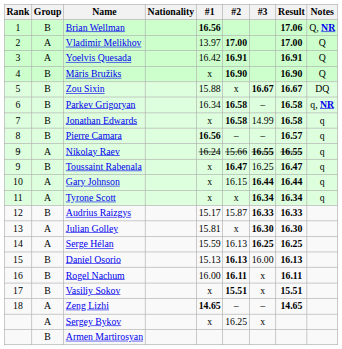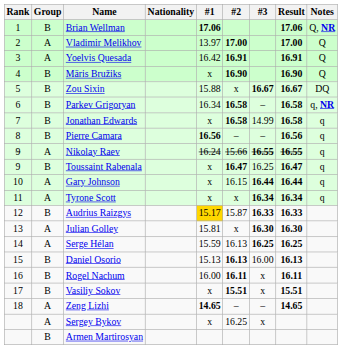 <table class="wikitable sortable" style="text-align:center">
 <tr>
 <th>Rank</th>
 <th>Group</th>
 <th>Name</th>
 <th>Nationality</th>
 <th>#1</th>
 <th>#2</th>
 <th>#3</th>
 <th>Result</th>
 <th>Notes</th>
 </tr>
 <tr bgcolor=ccffcc>
 <td>1</td>
 <td>B</td>
 <td align="left"><a href='#'>Brian Wellman</a></td>
 <td align=left></td>
-<td><strong>16.56</strong></td>
+<td><strong>17.06</strong></td>
 <td></td>
 <td></td>
 <td><strong>17.06</strong></td>
 <td>Q, <strong><a href='#'>NR</a></strong></td>
 </tr>
 <tr bgcolor=ccffcc>
 <td>2</td>
 <td>A</td>
 <td align="left"><a href='#'>Vladimir Melikhov</a></td>
 <td align=left></td>
 <td>13.97</td>
 <td><strong>17.00</strong></td>
 <td></td>
 <td><strong>17.00</strong></td>
 <td>Q</td>
 </tr>
 <tr bgcolor=ccffcc>
 <td>3</td>
 <td>A</td>
 <td align="left"><a href='#'>Yoelvis Quesada</a></td>
 <td align=left></td>
 <td>16.42</td>
 <td><strong>16.91</strong></td>
 <td></td>
 <td><strong>16.91</strong></td>
 <td>Q</td>
 </tr>
 <tr bgcolor=ccffcc>
 <td>4</td>
 <td>B</td>
 <td align="left"><a href='#'>Māris Bružiks</a></td>
 <td align=left></td>
 <td>x</td>
 <td><strong>16.90</strong></td>
 <td></td>
 <td><strong>16.90</strong></td>
 <td>Q</td>
 </tr>
 <tr bgcolor=ddffdd>
 <td>5</td>
 <td>B</td>
 <td align="left"><a href='#'>Zou Sixin</a></td>
 <td align=left></td>
 <td>15.88</td>
 <td>x</td>
 <td><strong>16.67</strong></td>
 <td><strong>16.67</strong></td>
 <td>DQ</td>
 </tr>
 <tr bgcolor=ddffdd>
 <td>6</td>
 <td>B</td>
 <td align="left"><a href='#'>Parkev Grigoryan</a></td>
 <td align=left></td>
 <td>16.34</td>
 <td><strong>16.58</strong></td>
 <td>–</td>
 <td><strong>16.58</strong></td>
 <td>q, <strong><a href='#'>NR</a></strong></td>
 </tr>
 <tr bgcolor=ddffdd>
 <td>7</td>
 <td>B</td>
 <td align="left"><a href='#'>Jonathan Edwards</a></td>
 <td align=left></td>
 <td>x</td>
 <td><strong>16.58</strong></td>
 <td>14.99</td>
 <td><strong>16.58</strong></td>
 <td>q</td>
 </tr>
 <tr bgcolor=ddffdd>
 <td>8</td>
 <td>B</td>
 <td align="left"><a href='#'>Pierre Camara</a></td>
 <td align=left></td>
 <td><strong>16.56</strong></td>
 <td>–</td>
 <td>–</td>
-<td><strong>16.57</strong></td>
+<td><strong>16.56</strong></td>
 <td>q</td>
 </tr>
 <tr bgcolor=ddffdd>
 <td><s>9</s></td>
 <td>A</td>
 <td align="left"><a href='#'>Nikolay Raev</a></td>
 <td align=left></td>
 <td><s>16.24</s></td>
 <td><s>15.66</s></td>
 <td><s><strong>16.55</strong> </s></td>
 <td><s><strong>16.55</strong> </s></td>
 <td>q</td>
 </tr>
 <tr bgcolor=ddffdd>
 <td>9</td>
 <td>B</td>
 <td align="left"><a href='#'>Toussaint Rabenala</a></td>
 <td align=left></td>
 <td>x</td>
 <td><strong>16.47</strong></td>
 <td>16.25</td>
 <td><strong>16.47</strong></td>
 <td>q</td>
 </tr>
 <tr bgcolor=ddffdd>
 <td>10</td>
 <td>A</td>
 <td align="left"><a href='#'>Gary Johnson</a></td>
 <td align=left></td>
 <td>x</td>
 <td>16.15</td>
 <td><strong>16.44</strong></td>
 <td><strong>16.44</strong></td>
 <td>q</td>
 </tr>
 <tr bgcolor=ddffdd>
 <td>11</td>
 <td>A</td>
 <td align="left"><a href='#'>Tyrone Scott</a></td>
 <td align=left></td>
 <td>x</td>
 <td>x</td>
 <td><strong>16.34</strong></td>
 <td><strong>16.34</strong></td>
 <td>q</td>
 </tr>
 <tr>
 <td>12</td>
 <td>B</td>
 <td align="left"><a href='#'>Audrius Raizgys</a></td>
 <td align=left></td>
-<td>15.17</td>
+<td style="background: gold;">15.17</td>
 <td>15.87</td>
 <td><strong>16.33</strong></td>
 <td><strong>16.33</strong></td>
 <td></td>
 </tr>
 <tr>
 <td>13</td>
 <td>A</td>
 <td align="left"><a href='#'>Julian Golley</a></td>
 <td align=left></td>
 <td>15.81</td>
 <td>x</td>
 <td><strong>16.30</strong></td>
 <td><strong>16.30</strong></td>
 <td></td>
 </tr>
 <tr>
 <td>14</td>
 <td>A</td>
 <td align="left"><a href='#'>Serge Hélan</a></td>
 <td align=left></td>
 <td>15.59</td>
 <td>16.13</td>
 <td><strong>16.25</strong></td>
 <td><strong>16.25</strong></td>
 <td></td>
 </tr>
 <tr>
 <td>15</td>
 <td>B</td>
 <td align="left"><a href='#'>Daniel Osorio</a></td>
 <td align=left></td>
 <td>15.13</td>
 <td><strong>16.13</strong></td>
 <td>16.00</td>
 <td><strong>16.13</strong></td>
 <td></td>
 </tr>
 <tr>
 <td>16</td>
 <td>B</td>
 <td align="left"><a href='#'>Rogel Nachum</a></td>
 <td align=left></td>
 <td>16.00</td>
 <td><strong>16.11</strong></td>
 <td>x</td>
 <td><strong>16.11</strong></td>
 <td></td>
 </tr>
 <tr>
 <td>17</td>
 <td>B</td>
 <td align="left"><a href='#'>Vasiliy Sokov</a></td>
 <td align=left></td>
 <td>x</td>
 <td><strong>15.51</strong></td>
 <td>x</td>
 <td><strong>15.51</strong></td>
 <td></td>
 </tr>
 <tr>
 <td>18</td>
 <td>A</td>
 <td align="left"><a href='#'>Zeng Lizhi</a></td>
 <td align=left></td>
 <td><strong>14.65</strong></td>
 <td>–</td>
 <td>–</td>
 <td><strong>14.65</strong></td>
 <td></td>
 </tr>
 <tr>
 <td></td>
 <td>A</td>
 <td align="left"><a href='#'>Sergey Bykov</a></td>
 <td align=left></td>
 <td>x</td>
 <td>16.25</td>
 <td>x</td>
 <td><strong></strong></td>
 <td></td>
 </tr>
 <tr>
 <td></td>
 <td>B</td>
 <td align="left"><a href='#'>Armen Martirosyan</a></td>
 <td align=left></td>
 <td></td>
 <td></td>
 <td></td>
 <td><strong></strong></td>
 <td></td>
 </tr>
 </table>
